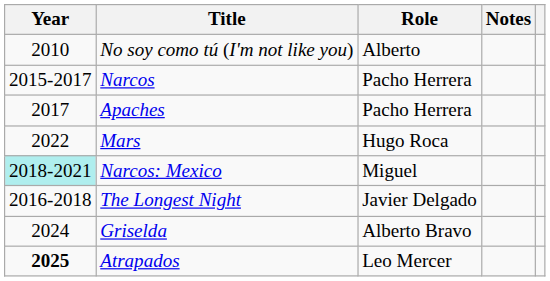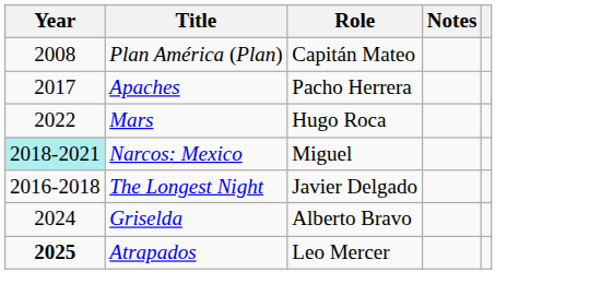 <table class="wikitable sortable">
 <tr>
 <th>Year</th>
 <th>Title</th>
 <th>Role</th>
 <th class = "unsortable">Notes</th>
 <th class = "unsortable"></th>
 </tr>
 <tr>
-<td align = "center">2010</td>
-<td><em>No soy como tú</em> (<em>I'm not like you</em>)</td>
-<td>Alberto</td>
-<td></td>
-<td></td>
-</tr>
-<tr>
-<td align = "center">2015-2017</td>
-<td><em><a href='#'>Narcos</a></em></td>
-<td>Pacho Herrera</td>
+<td align = "center">2008</td>
+<td><em>Plan América</em> (<em>Plan</em>)</td>
+<td>Capitán Mateo</td>
 <td></td>
 <td></td>
 </tr>
 <tr>
 <td align = "center">2017</td>
 <td><em><a href='#'>Apaches</a></em></td>
 <td>Pacho Herrera</td>
 <td></td>
 <td></td>
 </tr>
 <tr>
 <td align = "center">2022</td>
 <td><em><a href='#'>Mars</a></em></td>
 <td>Hugo Roca</td>
 <td></td>
 <td></td>
 </tr>
 <tr>
 <td align = "center" style="background: paleturquoise;">2018-2021</td>
 <td><em><a href='#'>Narcos: Mexico</a></em></td>
 <td>Miguel</td>
 <td></td>
 <td></td>
 </tr>
 <tr>
 <td align = "center">2016-2018</td>
 <td><em><a href='#'>The Longest Night</a></em></td>
 <td>Javier Delgado</td>
 <td></td>
 <td></td>
 </tr>
 <tr>
 <td align = "center">2024</td>
 <td><em><a href='#'>Griselda</a></em></td>
 <td>Alberto Bravo</td>
 <td></td>
 <td></td>
 </tr>
 <tr>
 <td align = "center"><strong>2025</strong></td>
 <td><em><a href='#'>Atrapados</a></em></td>
 <td>Leo Mercer</td>
 <td></td>
 <td></td>
 </tr>
 </table>
